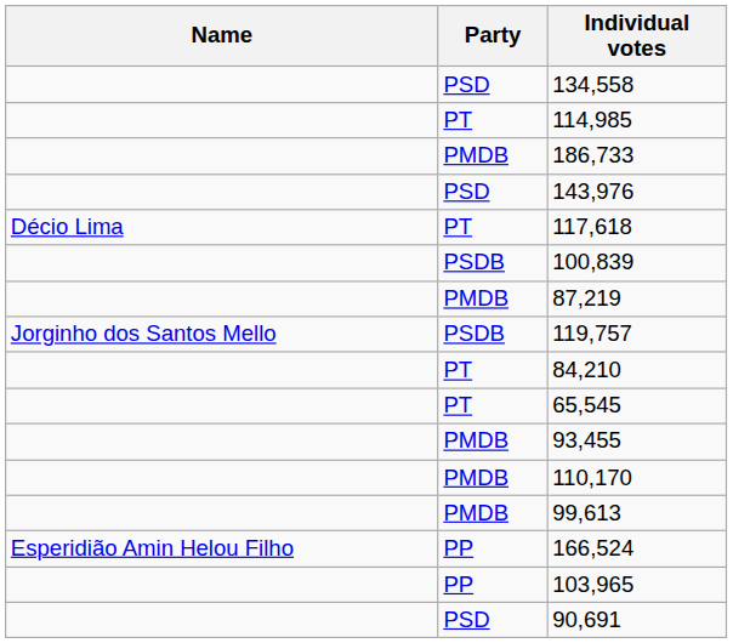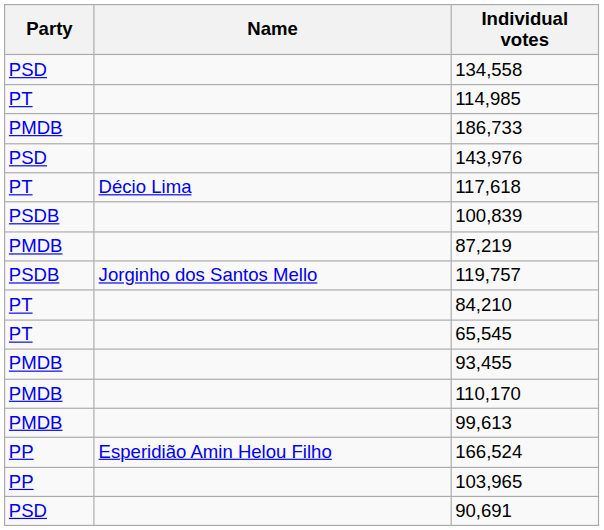 <table class="wikitable sortable">
 <tr>
+<th style="width:70px;">Party</th>
 <th style="width:300px;">Name</th>
-<th style="width:70px;">Party</th>
 <th style="width:120px;">Individual votes</th>
 </tr>
 <tr>
+<td><a href='#'>PSD</a></td>
 <td></td>
-<td><a href='#'>PSD</a></td>
 <td>134,558</td>
 </tr>
 <tr>
+<td><a href='#'>PT</a></td>
 <td></td>
-<td><a href='#'>PT</a></td>
 <td>114,985</td>
 </tr>
 <tr>
+<td><a href='#'>PMDB</a></td>
 <td></td>
-<td><a href='#'>PMDB</a></td>
 <td>186,733</td>
 </tr>
 <tr>
+<td><a href='#'>PSD</a></td>
 <td></td>
-<td><a href='#'>PSD</a></td>
 <td>143,976</td>
 </tr>
 <tr>
+<td><a href='#'>PT</a></td>
 <td><a href='#'>Décio Lima</a></td>
-<td><a href='#'>PT</a></td>
 <td>117,618</td>
 </tr>
 <tr>
+<td><a href='#'>PSDB</a></td>
 <td></td>
-<td><a href='#'>PSDB</a></td>
 <td>100,839</td>
 </tr>
 <tr>
+<td><a href='#'>PMDB</a></td>
 <td></td>
-<td><a href='#'>PMDB</a></td>
 <td>87,219</td>
 </tr>
 <tr>
+<td><a href='#'>PSDB</a></td>
 <td><a href='#'>Jorginho dos Santos Mello</a></td>
-<td><a href='#'>PSDB</a></td>
 <td>119,757</td>
 </tr>
 <tr>
+<td><a href='#'>PT</a></td>
 <td></td>
-<td><a href='#'>PT</a></td>
 <td>84,210</td>
 </tr>
 <tr>
+<td><a href='#'>PT</a></td>
 <td></td>
-<td><a href='#'>PT</a></td>
 <td>65,545</td>
 </tr>
 <tr>
+<td><a href='#'>PMDB</a></td>
 <td></td>
-<td><a href='#'>PMDB</a></td>
 <td>93,455</td>
 </tr>
 <tr>
+<td><a href='#'>PMDB</a></td>
 <td></td>
-<td><a href='#'>PMDB</a></td>
 <td>110,170</td>
 </tr>
 <tr>
+<td><a href='#'>PMDB</a></td>
 <td></td>
-<td><a href='#'>PMDB</a></td>
 <td>99,613</td>
 </tr>
 <tr>
+<td><a href='#'>PP</a></td>
 <td><a href='#'>Esperidião Amin Helou Filho</a></td>
-<td><a href='#'>PP</a></td>
 <td>166,524</td>
 </tr>
 <tr>
+<td><a href='#'>PP</a></td>
 <td></td>
-<td><a href='#'>PP</a></td>
 <td>103,965</td>
 </tr>
 <tr>
+<td><a href='#'>PSD</a></td>
 <td></td>
-<td><a href='#'>PSD</a></td>
 <td>90,691</td>
 </tr>
 </table>
